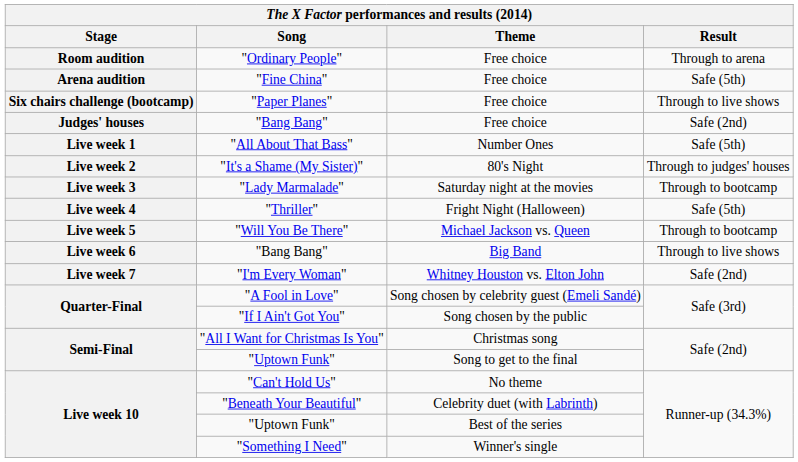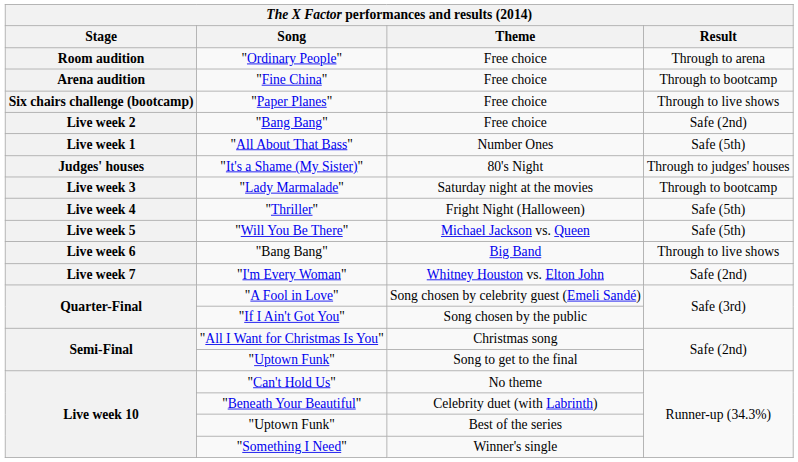 <table class="wikitable collapsible collapsed" style="margin:1em auto 1em auto; text-align:center;">
 <tr>
 <th colspan=4><em>The X Factor</em> performances and results (2014)</th>
 </tr>
 <tr>
 <th scope="col">Stage</th>
 <th scope="col">Song</th>
 <th scope="col">Theme</th>
 <th scope="col">Result</th>
 </tr>
 <tr>
 <th scope="row">Room audition</th>
 <td>"<a href='#'>Ordinary People</a>"</td>
 <td>Free choice</td>
 <td>Through to arena</td>
 </tr>
 <tr>
 <th scope="row">Arena audition</th>
 <td>"<a href='#'>Fine China</a>"</td>
 <td>Free choice</td>
-<td>Safe (5th)</td>
+<td>Through to bootcamp</td>
 </tr>
 <tr>
 <th scope="row">Six chairs challenge (bootcamp)</th>
 <td>"<a href='#'>Paper Planes</a>"</td>
 <td>Free choice</td>
 <td>Through to live shows</td>
 </tr>
 <tr>
-<th scope="row">Judges' houses</th>
+<th scope="row">Live week 2</th>
 <td>"<a href='#'>Bang Bang</a>"</td>
 <td>Free choice</td>
 <td>Safe (2nd)</td>
 </tr>
 <tr>
 <th scope="row">Live week 1</th>
 <td>"<a href='#'>All About That Bass</a>"</td>
 <td>Number Ones</td>
 <td>Safe (5th)</td>
 </tr>
 <tr>
-<th scope="row">Live week 2</th>
+<th scope="row">Judges' houses</th>
 <td>"<a href='#'>It's a Shame (My Sister)</a>"</td>
 <td>80's Night</td>
 <td>Through to judges' houses</td>
 </tr>
 <tr>
 <th scope="row">Live week 3</th>
 <td>"<a href='#'>Lady Marmalade</a>"</td>
 <td>Saturday night at the movies</td>
 <td>Through to bootcamp</td>
 </tr>
 <tr>
 <th scope="row">Live week 4</th>
 <td>"<a href='#'>Thriller</a>"</td>
 <td>Fright Night (Halloween)</td>
 <td>Safe (5th)</td>
 </tr>
 <tr>
 <th scope="row">Live week 5</th>
 <td>"<a href='#'>Will You Be There</a>"</td>
 <td><a href='#'>Michael Jackson</a> vs. <a href='#'>Queen</a></td>
-<td>Through to bootcamp</td>
+<td>Safe (5th)</td>
 </tr>
 <tr>
 <th scope="row">Live week 6</th>
 <td>"Bang Bang"</td>
 <td><a href='#'>Big Band</a></td>
 <td>Through to live shows</td>
 </tr>
 <tr>
 <th scope="row">Live week 7</th>
 <td>"<a href='#'>I'm Every Woman</a>"</td>
 <td><a href='#'>Whitney Houston</a> vs. <a href='#'>Elton John</a></td>
 <td>Safe (2nd)</td>
 </tr>
 <tr>
 <th rowspan=2>Quarter-Final</th>
 <td>"<a href='#'>A Fool in Love</a>"</td>
 <td>Song chosen by celebrity guest (<a href='#'>Emeli Sandé</a>)</td>
 <td rowspan=2>Safe (3rd)</td>
 </tr>
 <tr>
 <td scope="row">"<a href='#'>If I Ain't Got You</a>"</td>
 <td>Song chosen by the public</td>
 </tr>
 <tr>
 <th rowspan=2>Semi-Final</th>
 <td scope = "row">"<a href='#'>All I Want for Christmas Is You</a>"</td>
 <td>Christmas song</td>
 <td rowspan=2>Safe (2nd)</td>
 </tr>
 <tr>
 <td scope="row">"<a href='#'>Uptown Funk</a>"</td>
 <td>Song to get to the final</td>
 </tr>
 <tr>
 <th rowspan=4>Live week 10</th>
 <td scope = "row">"<a href='#'>Can't Hold Us</a>"</td>
 <td>No theme</td>
 <td rowspan=4>Runner-up (34.3%)</td>
 </tr>
 <tr>
 <td scope="row">"<a href='#'>Beneath Your Beautiful</a>"</td>
 <td>Celebrity duet (with <a href='#'>Labrinth</a>)</td>
 </tr>
 <tr>
 <td scope="row">"Uptown Funk"</td>
 <td>Best of the series</td>
 </tr>
 <tr>
 <td scope="row">"<a href='#'>Something I Need</a>"</td>
 <td>Winner's single</td>
 </tr>
 </table>
